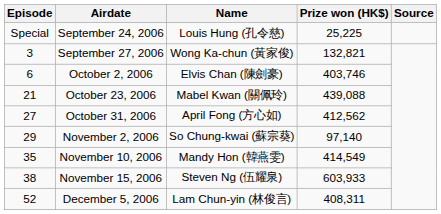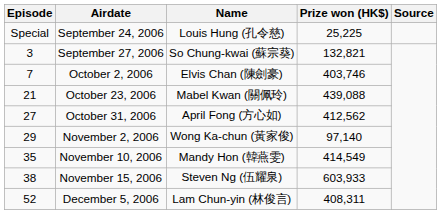 <table class="wikitable" style="text-align:center">
 <tr>
 <th>Episode</th>
 <th>Airdate</th>
 <th>Name</th>
 <th>Prize won (HK$)</th>
 <th>Source</th>
 </tr>
 <tr>
 <td>Special</td>
 <td>September 24, 2006</td>
 <td>Louis Hung (孔令慈)</td>
 <td>25,225</td>
 <td></td>
 </tr>
 <tr>
 <td>3</td>
 <td>September 27, 2006</td>
-<td>Wong Ka-chun (黃家俊)</td>
+<td>So Chung-kwai (蘇宗葵)</td>
 <td>132,821</td>
 <td rowspan=8></td>
 </tr>
 <tr>
-<td>6</td>
+<td>7</td>
 <td>October 2, 2006</td>
 <td>Elvis Chan (陳劍豪)</td>
 <td>403,746</td>
 </tr>
 <tr>
 <td>21</td>
 <td>October 23, 2006</td>
 <td>Mabel Kwan (關佩玲)</td>
 <td>439,088</td>
 </tr>
 <tr>
 <td>27</td>
 <td>October 31, 2006</td>
 <td>April Fong (方心如)</td>
 <td>412,562</td>
 </tr>
 <tr>
 <td>29</td>
 <td>November 2, 2006</td>
-<td>So Chung-kwai (蘇宗葵)</td>
+<td>Wong Ka-chun (黃家俊)</td>
 <td>97,140</td>
 </tr>
 <tr>
 <td>35</td>
 <td>November 10, 2006</td>
 <td>Mandy Hon (韓燕雯)</td>
 <td>414,549</td>
 </tr>
 <tr>
 <td>38</td>
 <td>November 15, 2006</td>
 <td>Steven Ng (伍耀泉)</td>
 <td>603,933</td>
 </tr>
 <tr>
 <td>52</td>
 <td>December 5, 2006</td>
 <td>Lam Chun-yin (林俊言)</td>
 <td>408,311</td>
 </tr>
 </table>
